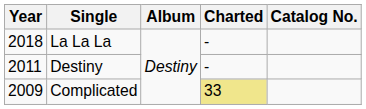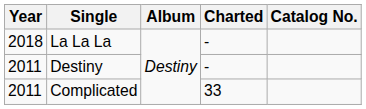 <table class="wikitable">
 <tr>
 <th>Year</th>
 <th>Single</th>
 <th>Album</th>
 <th>Charted</th>
 <th>Catalog No.</th>
 </tr>
 <tr>
 <td>2018</td>
 <td>La La La</td>
 <td rowspan="3"><em>Destiny</em></td>
 <td>-</td>
 <td></td>
 </tr>
 <tr>
 <td>2011</td>
 <td>Destiny</td>
 <td>-</td>
 <td></td>
 </tr>
 <tr>
-<td>2009</td>
+<td>2011</td>
 <td>Complicated</td>
-<td style="background: khaki;">33</td>
+<td>33</td>
 <td></td>
 </tr>
 </table>
